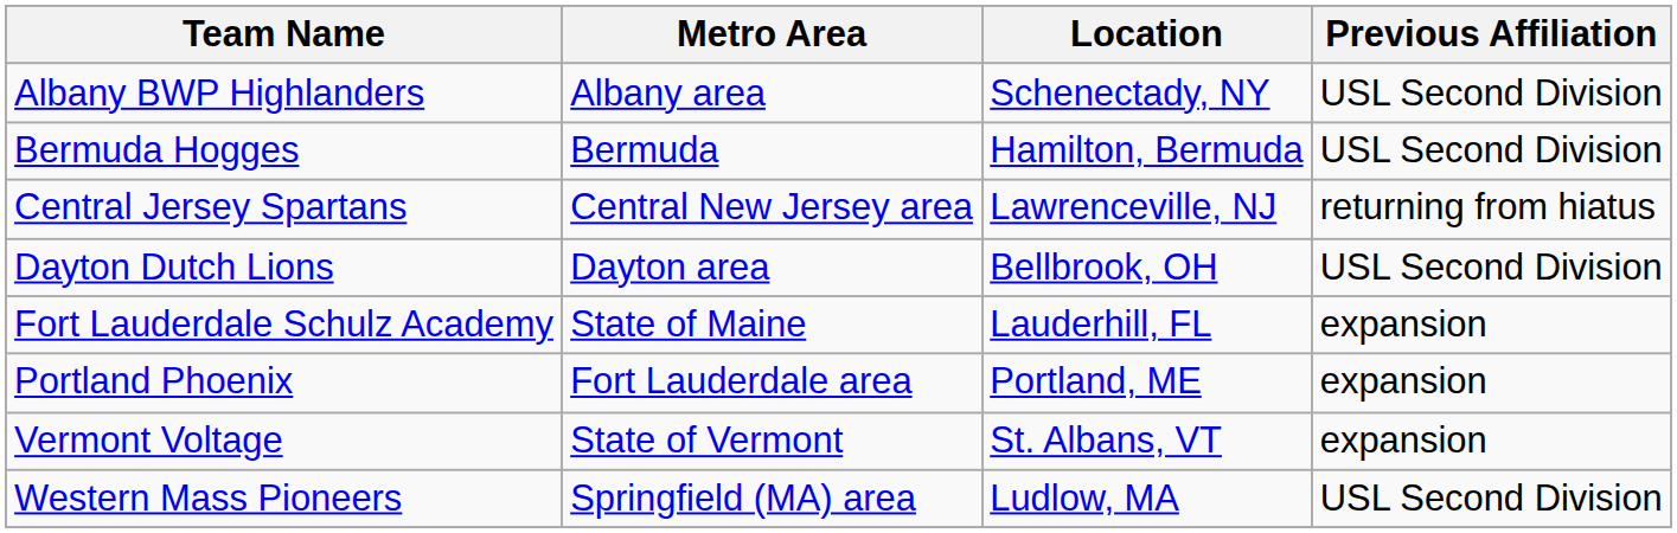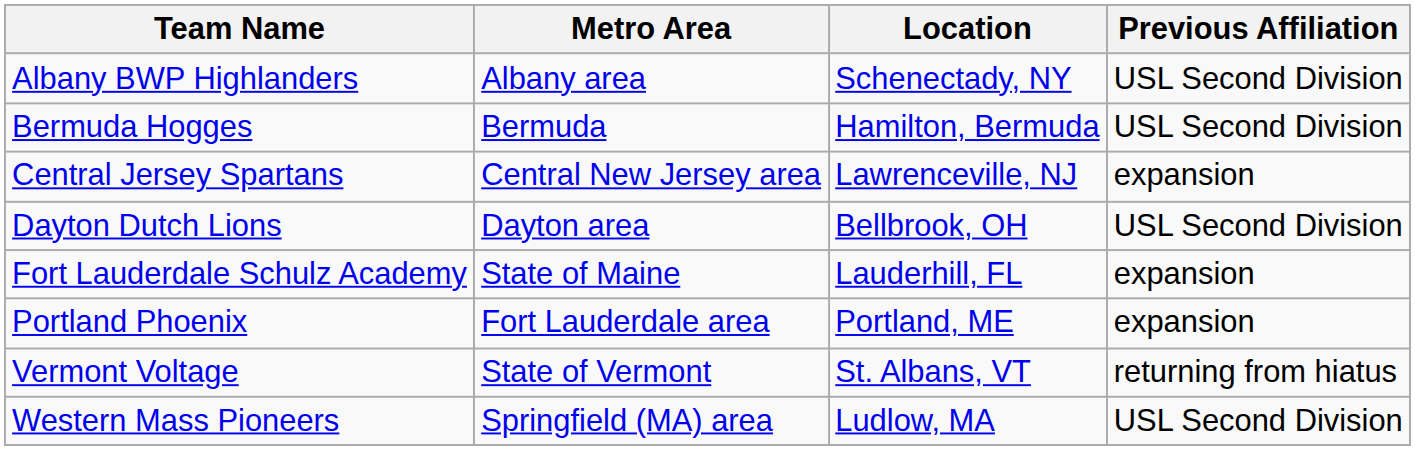 <table class="wikitable">
 <tr>
 <th>Team Name</th>
 <th>Metro Area</th>
 <th>Location</th>
 <th>Previous Affiliation</th>
 </tr>
 <tr>
 <td> <a href='#'>Albany BWP Highlanders</a></td>
 <td><a href='#'>Albany area</a></td>
 <td><a href='#'>Schenectady, NY</a></td>
 <td>USL Second Division</td>
 </tr>
 <tr>
 <td> <a href='#'>Bermuda Hogges</a></td>
 <td><a href='#'>Bermuda</a></td>
 <td><a href='#'>Hamilton, Bermuda</a></td>
 <td>USL Second Division</td>
 </tr>
 <tr>
 <td> <a href='#'>Central Jersey Spartans</a></td>
 <td><a href='#'>Central New Jersey area</a></td>
 <td><a href='#'>Lawrenceville, NJ</a></td>
-<td>returning from hiatus</td>
+<td>expansion</td>
 </tr>
 <tr>
 <td> <a href='#'>Dayton Dutch Lions</a></td>
 <td><a href='#'>Dayton area</a></td>
 <td><a href='#'>Bellbrook, OH</a></td>
 <td>USL Second Division</td>
 </tr>
 <tr>
 <td> <a href='#'>Fort Lauderdale Schulz Academy</a></td>
 <td><a href='#'>State of Maine</a></td>
 <td><a href='#'>Lauderhill, FL</a></td>
 <td>expansion</td>
 </tr>
 <tr>
 <td> <a href='#'>Portland Phoenix</a></td>
 <td><a href='#'>Fort Lauderdale area</a></td>
 <td><a href='#'>Portland, ME</a></td>
 <td>expansion</td>
 </tr>
 <tr>
 <td> <a href='#'>Vermont Voltage</a></td>
 <td><a href='#'>State of Vermont</a></td>
 <td><a href='#'>St. Albans, VT</a></td>
-<td>expansion</td>
+<td>returning from hiatus</td>
 </tr>
 <tr>
 <td> <a href='#'>Western Mass Pioneers</a></td>
 <td><a href='#'>Springfield (MA) area</a></td>
 <td><a href='#'>Ludlow, MA</a></td>
 <td>USL Second Division</td>
 </tr>
 </table>
